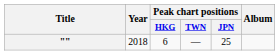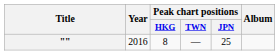 <table class="wikitable plainrowheaders" style="text-align:center;">
 <tr>
 <th scope="col" rowspan="2" style="width:12em;">Title</th>
 <th scope="col" rowspan="2">Year</th>
 <th scope="col" colspan="3">Peak chart positions</th>
 <th scope="col" rowspan="2">Album</th>
 </tr>
 <tr>
 <th scope="col" style="width:3em;font-size:90%;"><a href='#'>HKG</a><br></th>
 <th scope="col" style="width:3em;font-size:90%;"><a href='#'>TWN</a><br></th>
 <th scope="col" style="width:3em;font-size:90%;"><a href='#'>JPN</a><br></th>
 </tr>
 <tr>
 <th scope="row">""<br></th>
-<td rowspan="1" align="center">2018</td>
-<td align="center">6</td>
+<td rowspan="1" align="center">2016</td>
+<td align="center">8</td>
 <td align="center">—</td>
 <td align="center">25</td>
 <td rowspan="1"></td>
 </tr>
 </table>
